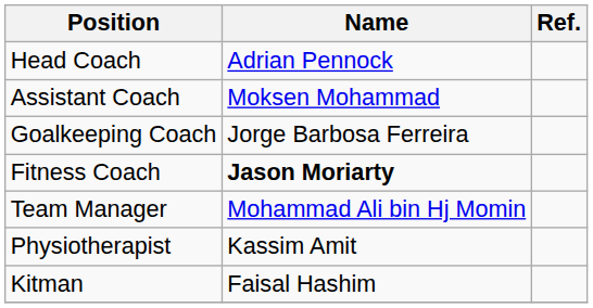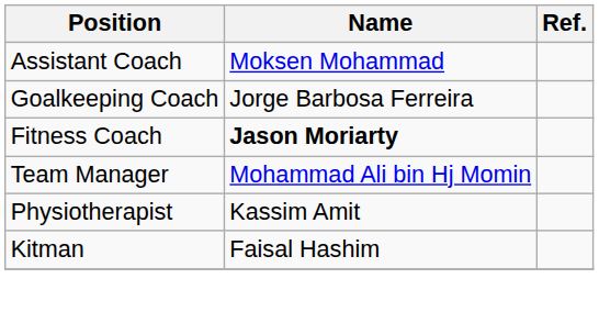 <table class="wikitable">
 <tr>
 <th>Position</th>
 <th>Name</th>
 <th>Ref.</th>
-</tr>
-<tr>
-<td>Head Coach</td>
-<td> <a href='#'>Adrian Pennock</a></td>
-<td></td>
 </tr>
 <tr>
 <td>Assistant Coach</td>
 <td> <a href='#'>Moksen Mohammad</a></td>
 <td></td>
 </tr>
 <tr>
 <td>Goalkeeping Coach</td>
 <td> Jorge Barbosa Ferreira</td>
 <td></td>
 </tr>
 <tr>
 <td>Fitness Coach</td>
 <td><strong> Jason Moriarty</strong></td>
 <td></td>
 </tr>
 <tr>
 <td>Team Manager</td>
 <td> <a href='#'>Mohammad Ali bin Hj Momin</a></td>
 <td></td>
 </tr>
 <tr>
 <td>Physiotherapist</td>
 <td> Kassim Amit</td>
 <td></td>
 </tr>
 <tr>
 <td>Kitman</td>
 <td> Faisal Hashim</td>
 <td></td>
 </tr>
 <tr>
 </tr>
 </table>
